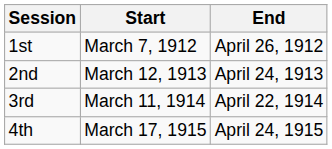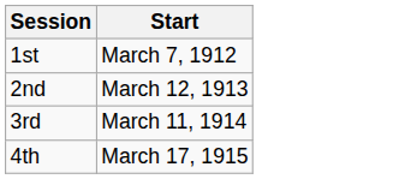 <table class="wikitable">
 <tr>
 <th>Session</th>
 <th>Start</th>
-<th>End</th>
 </tr>
 <tr>
 <td>1st</td>
 <td>March 7, 1912</td>
-<td>April 26, 1912</td>
 </tr>
 <tr>
 <td>2nd</td>
 <td>March 12, 1913</td>
-<td>April 24, 1913</td>
 </tr>
 <tr>
 <td>3rd</td>
 <td>March 11, 1914</td>
-<td>April 22, 1914</td>
 </tr>
 <tr>
 <td>4th</td>
 <td>March 17, 1915</td>
-<td>April 24, 1915</td>
 </tr>
 </table>
